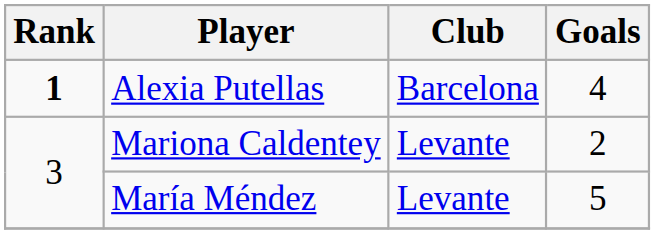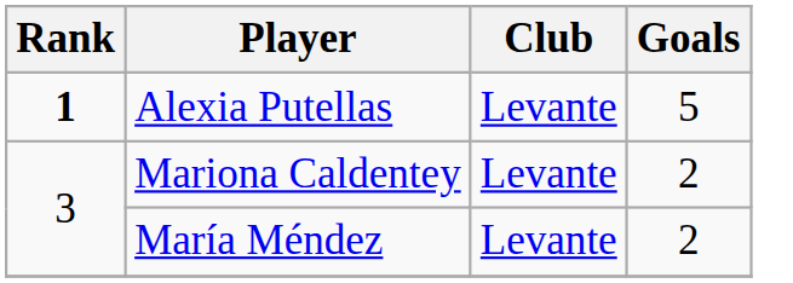 <table class="wikitable sortable" style="text-align:center">
 <tr>
 <th>Rank</th>
 <th>Player</th>
 <th>Club</th>
 <th>Goals</th>
 </tr>
 <tr>
 <td rowspan=1><strong>1</strong></td>
 <td align=left> <a href='#'>Alexia Putellas</a></td>
-<td align=left><a href='#'>Barcelona</a></td>
-<td>4</td>
+<td align=left><a href='#'>Levante</a></td>
+<td>5</td>
 </tr>
 <tr>
 <td rowspan=2>3</td>
 <td align=left> <a href='#'>Mariona Caldentey</a></td>
 <td align=left><a href='#'>Levante</a></td>
 <td>2</td>
 </tr>
 <tr>
 <td align=left> <a href='#'>María Méndez</a></td>
 <td align=left><a href='#'>Levante</a></td>
-<td>5</td>
+<td>2</td>
 </tr>
 <tr>
 </tr>
 </table>
